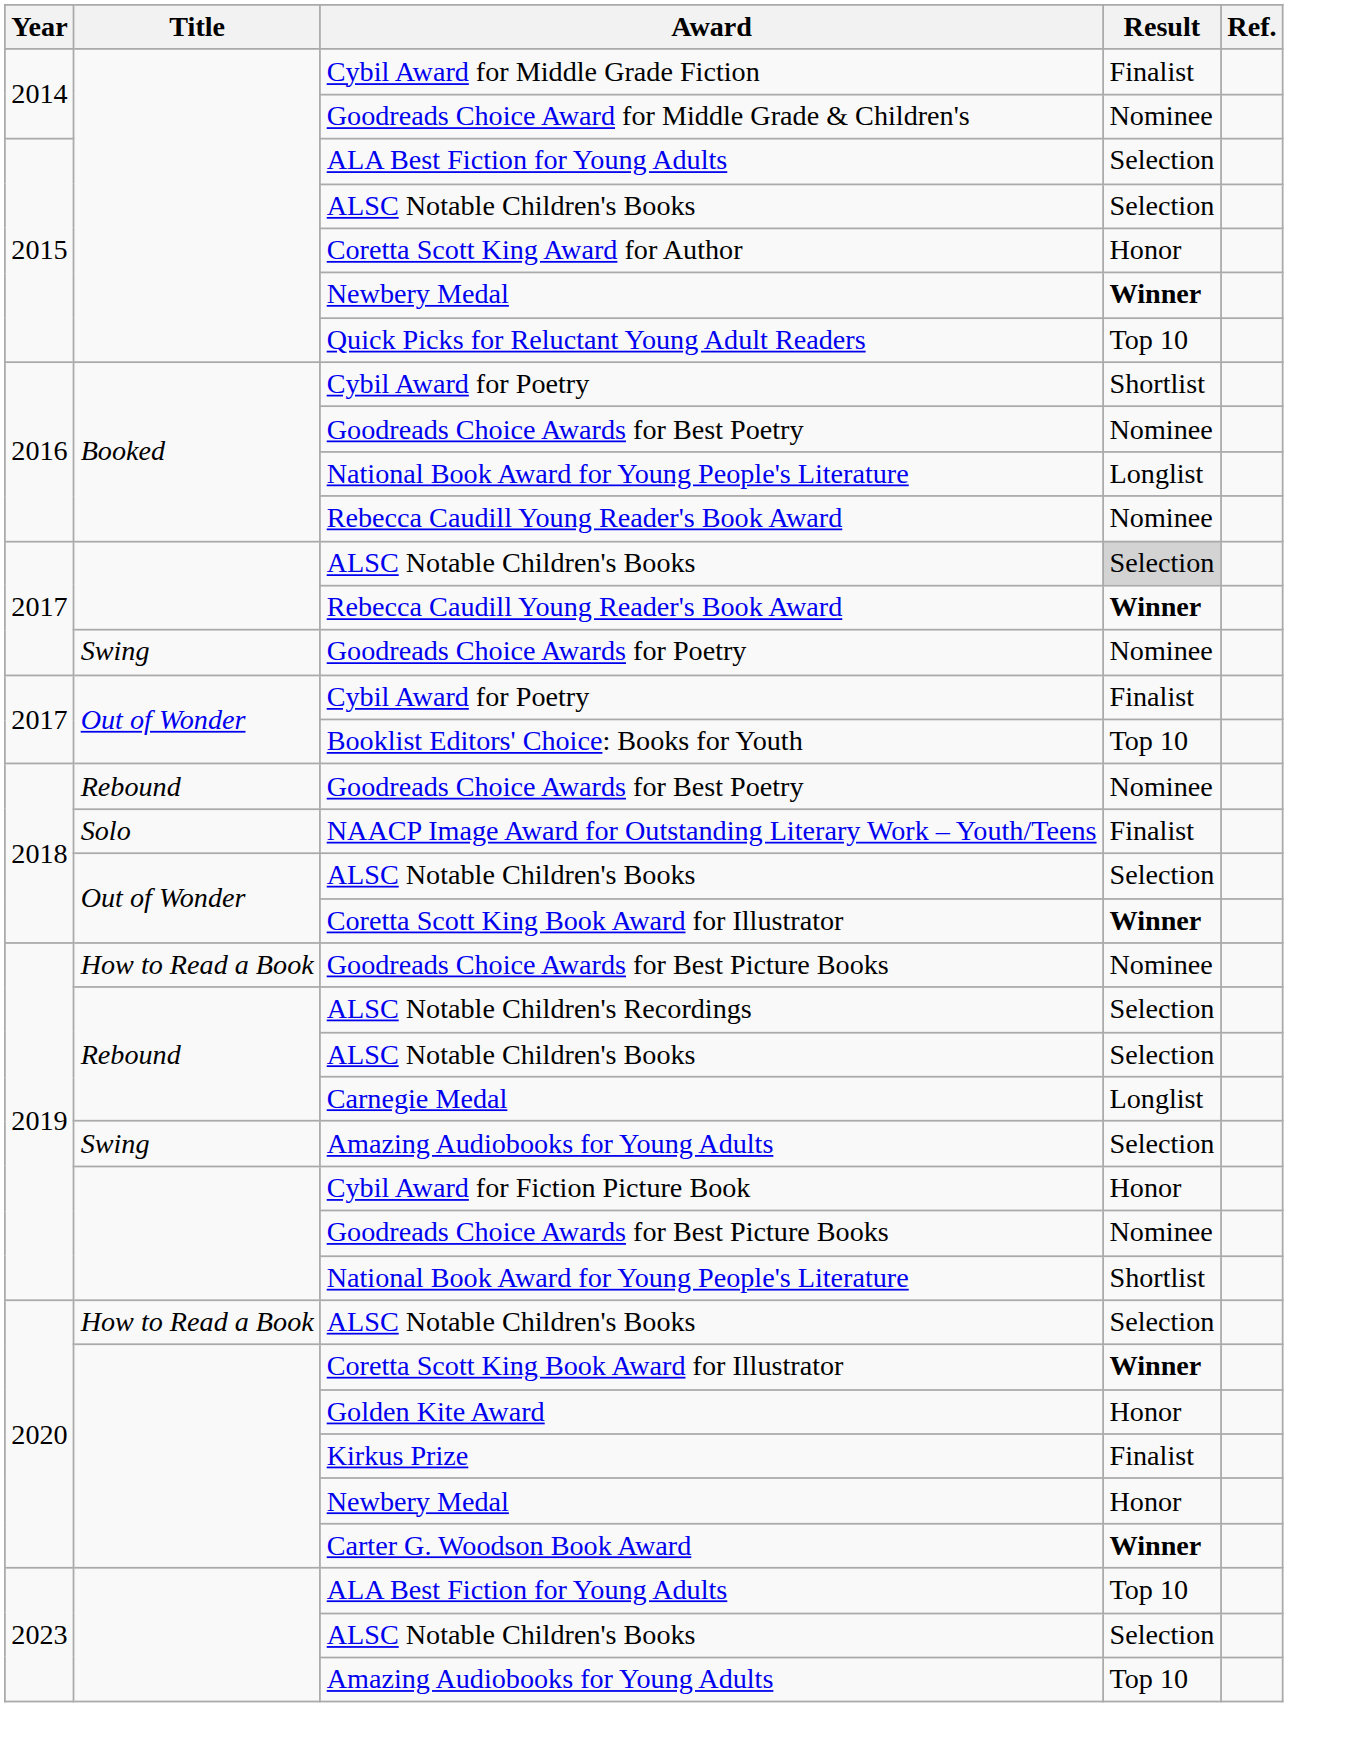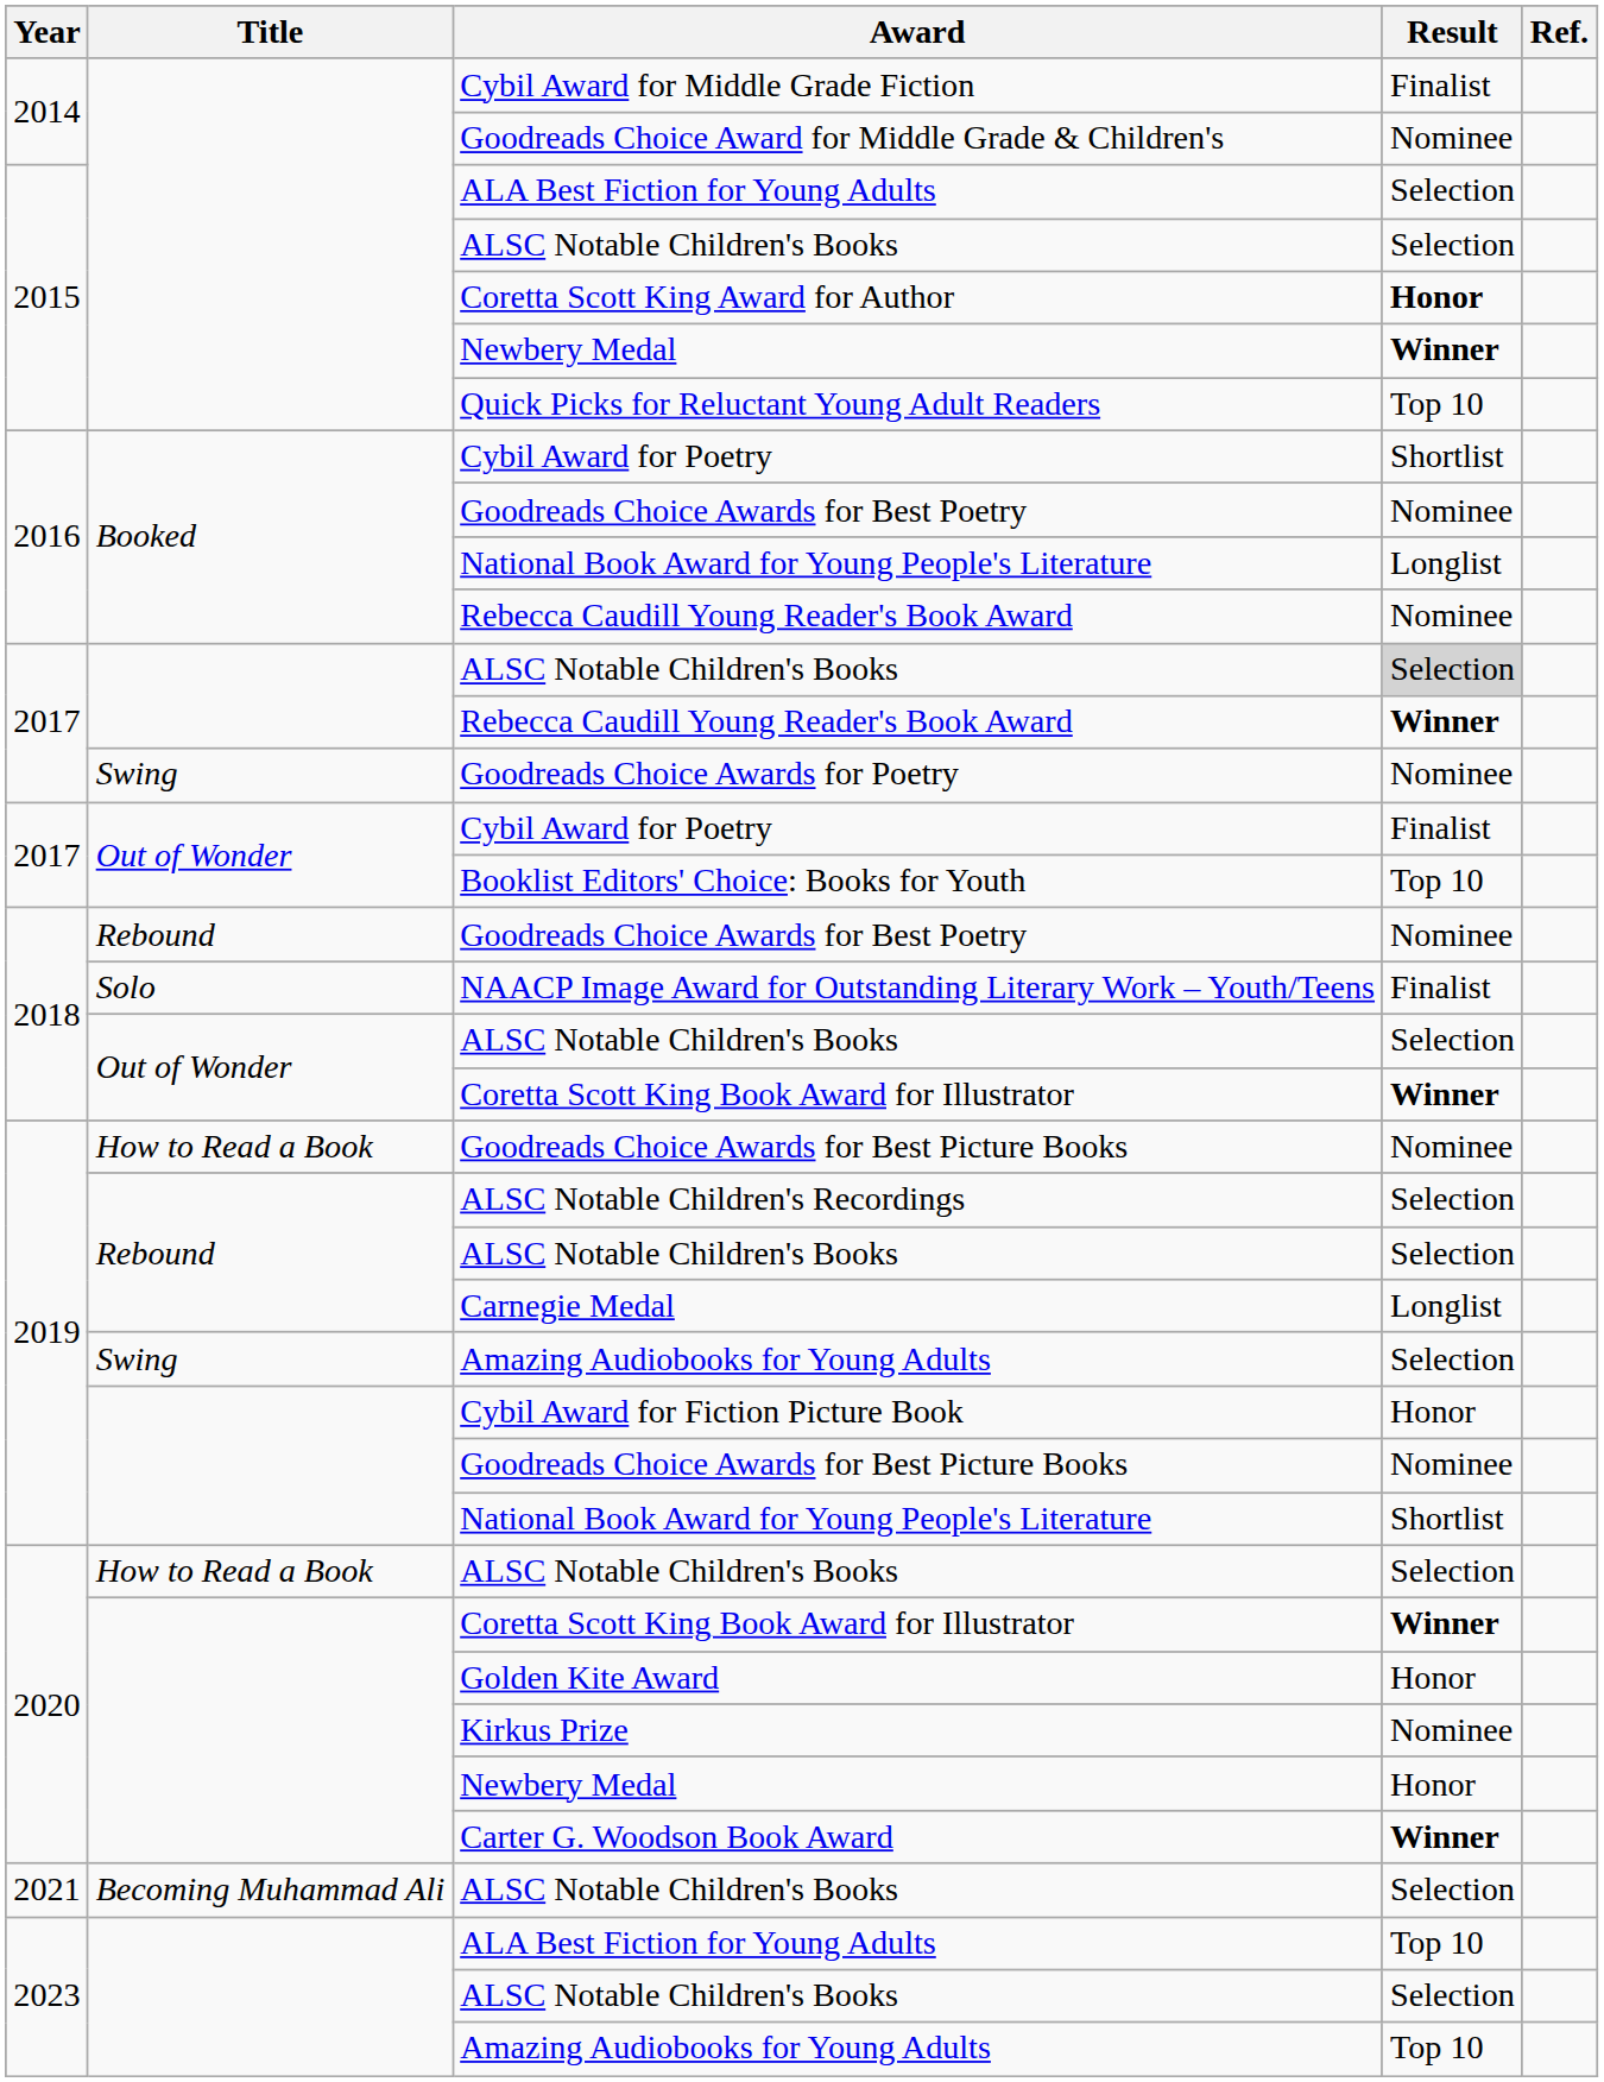 <table class="wikitable">
 <tr>
 <th>Year</th>
 <th>Title</th>
 <th>Award</th>
 <th>Result</th>
 <th>Ref.</th>
 </tr>
 <tr>
 <td rowspan="2">2014</td>
 <td rowspan="7"></td>
 <td><a href='#'>Cybil Award</a> for Middle Grade Fiction</td>
 <td>Finalist</td>
 <td></td>
 </tr>
 <tr>
 <td><a href='#'>Goodreads Choice Award</a> for Middle Grade & Children's</td>
 <td>Nominee</td>
 <td></td>
 </tr>
 <tr>
 <td rowspan="5">2015</td>
 <td><a href='#'>ALA Best Fiction for Young Adults</a></td>
 <td>Selection</td>
 <td></td>
 </tr>
 <tr>
 <td><a href='#'>ALSC</a> Notable Children's Books</td>
 <td>Selection</td>
 <td></td>
 </tr>
 <tr>
 <td><a href='#'>Coretta Scott King Award</a> for Author</td>
-<td>Honor</td>
+<td><strong>Honor</strong></td>
 <td></td>
 </tr>
 <tr>
 <td><a href='#'>Newbery Medal</a></td>
 <td><strong>Winner</strong></td>
 <td><em></em></td>
 </tr>
 <tr>
 <td><a href='#'>Quick Picks for Reluctant Young Adult Readers</a></td>
 <td>Top 10</td>
 <td></td>
 </tr>
 <tr>
 <td rowspan="4">2016</td>
 <td rowspan="4"><em>Booked</em></td>
 <td><a href='#'>Cybil Award</a> for Poetry</td>
 <td>Shortlist</td>
 <td></td>
 </tr>
 <tr>
 <td><a href='#'>Goodreads Choice Awards</a> for Best Poetry</td>
 <td>Nominee</td>
 <td></td>
 </tr>
 <tr>
 <td><a href='#'>National Book Award for Young People's Literature</a></td>
 <td>Longlist</td>
 <td></td>
 </tr>
 <tr>
 <td><a href='#'>Rebecca Caudill Young Reader's Book Award</a></td>
 <td>Nominee</td>
 <td></td>
 </tr>
 <tr>
 <td rowspan="3">2017</td>
 <td rowspan="2"></td>
 <td><a href='#'>ALSC</a> Notable Children's Books</td>
 <td style="background: lightgrey;">Selection</td>
 <td></td>
 </tr>
 <tr>
 <td><a href='#'>Rebecca Caudill Young Reader's Book Award</a></td>
 <td><strong>Winner</strong></td>
 <td></td>
 </tr>
 <tr>
 <td><em>Swing</em></td>
 <td><a href='#'>Goodreads Choice Awards</a> for Poetry</td>
 <td>Nominee</td>
 <td></td>
 </tr>
 <tr>
 <td rowspan="2">2017</td>
 <td rowspan="2"><em><a href='#'>Out of Wonder</a></em></td>
 <td><a href='#'>Cybil Award</a> for Poetry</td>
 <td>Finalist</td>
 <td></td>
 </tr>
 <tr>
 <td><a href='#'>Booklist Editors' Choice</a>: Books for Youth</td>
 <td>Top 10</td>
 <td></td>
 </tr>
 <tr>
 <td rowspan="4">2018</td>
 <td><em>Rebound</em></td>
 <td><a href='#'>Goodreads Choice Awards</a> for Best Poetry</td>
 <td>Nominee</td>
 <td></td>
 </tr>
 <tr>
 <td><em>Solo</em></td>
 <td><a href='#'>NAACP Image Award for Outstanding Literary Work – Youth/Teens</a></td>
 <td>Finalist</td>
 <td></td>
 </tr>
 <tr>
 <td rowspan="2"><em>Out of Wonder</em></td>
 <td><a href='#'>ALSC</a> Notable Children's Books</td>
 <td>Selection</td>
 <td></td>
 </tr>
 <tr>
 <td><a href='#'>Coretta Scott King Book Award</a> for Illustrator</td>
 <td><strong>Winner</strong></td>
 <td></td>
 </tr>
 <tr>
 <td rowspan="8">2019</td>
 <td><em>How to Read a Book</em></td>
 <td><a href='#'>Goodreads Choice Awards</a> for Best Picture Books</td>
 <td>Nominee</td>
 <td></td>
 </tr>
 <tr>
 <td rowspan="3"><em>Rebound</em></td>
 <td><a href='#'>ALSC</a> Notable Children's Recordings</td>
 <td>Selection</td>
 <td></td>
 </tr>
 <tr>
 <td><a href='#'>ALSC</a> Notable Children's Books</td>
 <td>Selection</td>
 <td></td>
 </tr>
 <tr>
 <td><a href='#'>Carnegie Medal</a></td>
 <td>Longlist</td>
 <td></td>
 </tr>
 <tr>
 <td><em>Swing</em></td>
 <td><a href='#'>Amazing Audiobooks for Young Adults</a></td>
 <td>Selection</td>
 <td></td>
 </tr>
 <tr>
 <td rowspan="3"></td>
 <td><a href='#'>Cybil Award</a> for Fiction Picture Book</td>
 <td>Honor</td>
 <td></td>
 </tr>
 <tr>
 <td><a href='#'>Goodreads Choice Awards</a> for Best Picture Books</td>
 <td>Nominee</td>
 <td></td>
 </tr>
 <tr>
 <td><a href='#'>National Book Award for Young People's Literature</a></td>
 <td>Shortlist</td>
 <td></td>
 </tr>
 <tr>
 <td rowspan="6">2020</td>
 <td><em>How to Read a Book</em></td>
 <td><a href='#'>ALSC</a> Notable Children's Books</td>
 <td>Selection</td>
 <td></td>
 </tr>
 <tr>
 <td rowspan="5"></td>
 <td><a href='#'>Coretta Scott King Book Award</a> for Illustrator</td>
 <td><strong>Winner</strong></td>
 <td></td>
 </tr>
 <tr>
 <td><a href='#'>Golden Kite Award</a></td>
 <td>Honor</td>
 <td></td>
 </tr>
 <tr>
 <td><a href='#'>Kirkus Prize</a></td>
-<td>Finalist</td>
+<td>Nominee</td>
 <td></td>
 </tr>
 <tr>
 <td><a href='#'>Newbery Medal</a></td>
 <td>Honor</td>
 <td></td>
 </tr>
 <tr>
 <td><a href='#'>Carter G. Woodson Book Award</a></td>
 <td><strong>Winner</strong></td>
+<td></td>
+</tr>
+<tr>
+<td>2021</td>
+<td><em>Becoming Muhammad Ali</em></td>
+<td><a href='#'>ALSC</a> Notable Children's Books</td>
+<td>Selection</td>
 <td></td>
 </tr>
 <tr>
 <td rowspan="3">2023</td>
 <td rowspan="3"></td>
 <td><a href='#'>ALA Best Fiction for Young Adults</a></td>
 <td>Top 10</td>
 <td></td>
 </tr>
 <tr>
 <td><a href='#'>ALSC</a> Notable Children's Books</td>
 <td>Selection</td>
 <td></td>
 </tr>
 <tr>
 <td><a href='#'>Amazing Audiobooks for Young Adults</a></td>
 <td>Top 10</td>
 <td></td>
 </tr>
 </table>
